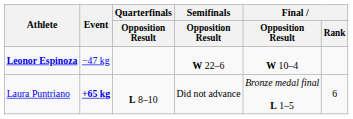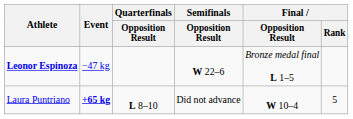 <table class="wikitable" style="font-size:90%;">
 <tr>
 <th rowspan=2>Athlete</th>
 <th rowspan=2>Event</th>
 <th>Quarterfinals</th>
 <th>Semifinals</th>
 <th colspan="2">Final / </th>
 </tr>
 <tr style="font-size:95%">
 <th>Opposition<br>Result</th>
 <th>Opposition<br>Result</th>
 <th>Opposition<br>Result</th>
 <th>Rank</th>
 </tr>
 <tr align=center>
 <td align=left><strong><a href='#'>Leonor Espinoza</a></strong></td>
 <td align=left><a href='#'>−47 kg</a></td>
 <td></td>
 <td><br><strong>W</strong> 22–6</td>
-<td><br><strong>W</strong> 10–4</td>
+<td><em>Bronze medal final</em><br><br><strong>L</strong> 1–5</td>
 <td></td>
 </tr>
 <tr align=center>
 <td align=left><a href='#'>Laura Puntriano</a></td>
 <td align=left><strong><a href='#'>+65 kg</a></strong></td>
 <td><br><strong>L</strong> 8–10</td>
 <td>Did not advance</td>
-<td><em>Bronze medal final</em><br><br><strong>L</strong> 1–5</td>
-<td>6</td>
+<td><br><strong>W</strong> 10–4</td>
+<td>5</td>
 </tr>
 </table>
